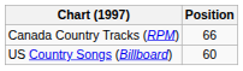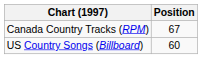 <table class="wikitable sortable">
 <tr>
 <th scope="col">Chart (1997)</th>
 <th scope="col">Position</th>
 </tr>
 <tr>
 <td>Canada Country Tracks (<em><a href='#'>RPM</a></em>)</td>
-<td align="center">66</td>
+<td align="center">67</td>
 </tr>
 <tr>
 <td>US <a href='#'>Country Songs</a> (<em><a href='#'>Billboard</a></em>)</td>
 <td align="center">60</td>
 </tr>
 </table>
